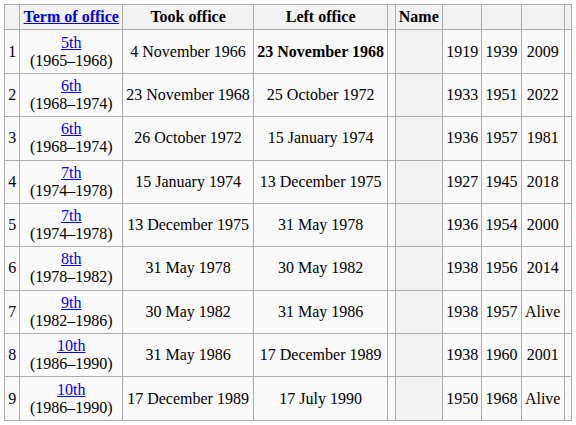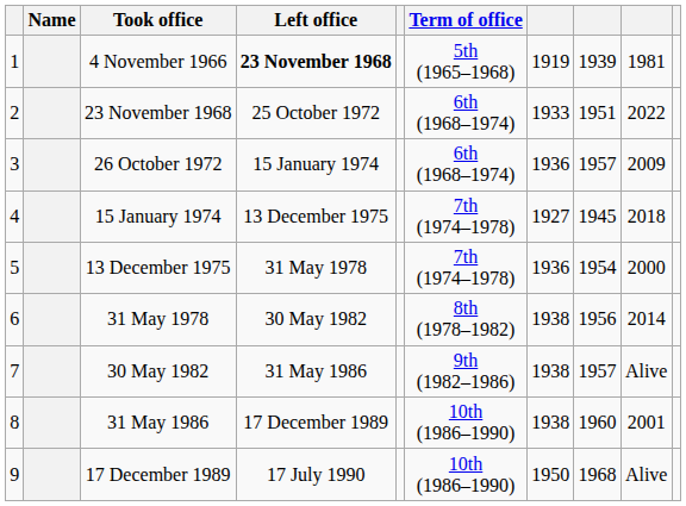 <table class="wikitable sortable" style=text-align:center>
 <tr>
 <th scope=col></th>
-<th scope=col><a href='#'>Term of office</a></th>
+<th scope=col>Name</th>
 <th scope=col>Took office</th>
 <th scope=col>Left office</th>
 <th scope=col></th>
-<th scope=col>Name</th>
+<th scope=col><a href='#'>Term of office</a></th>
 <th scope=col></th>
 <th scope=col></th>
 <th scope=col></th>
 <th scope=col class="unsortable"></th>
 </tr>
 <tr>
 <td>1</td>
-<td><a href='#'>5th</a><br>(1965–1968)</td>
+<th align="center" scope="row" style="font-weight:normal;"></th>
 <td>4 November 1966</td>
 <td><strong>23 November 1968</strong></td>
 <td></td>
-<th align="center" scope="row" style="font-weight:normal;"></th>
+<td><a href='#'>5th</a><br>(1965–1968)</td>
 <td>1919</td>
 <td>1939</td>
-<td>2009</td>
+<td>1981</td>
 <td></td>
 </tr>
 <tr>
 <td>2</td>
-<td><a href='#'>6th</a><br>(1968–1974)</td>
+<th align="center" scope="row" style="font-weight:normal;"></th>
 <td>23 November 1968</td>
 <td>25 October 1972</td>
 <td></td>
-<th align="center" scope="row" style="font-weight:normal;"></th>
+<td><a href='#'>6th</a><br>(1968–1974)</td>
 <td>1933</td>
 <td>1951</td>
 <td>2022</td>
 <td></td>
 </tr>
 <tr>
 <td>3</td>
-<td><a href='#'>6th</a><br>(1968–1974)</td>
+<th align="center" scope="row" style="font-weight:normal;"></th>
 <td>26 October 1972</td>
 <td>15 January 1974</td>
 <td></td>
-<th align="center" scope="row" style="font-weight:normal;"></th>
+<td><a href='#'>6th</a><br>(1968–1974)</td>
 <td>1936</td>
 <td>1957</td>
-<td>1981</td>
+<td>2009</td>
 <td></td>
 </tr>
 <tr>
 <td>4</td>
-<td><a href='#'>7th</a><br>(1974–1978)</td>
+<th align="center" scope="row" style="font-weight:normal;"></th>
 <td>15 January 1974</td>
 <td>13 December 1975</td>
 <td></td>
-<th align="center" scope="row" style="font-weight:normal;"></th>
+<td><a href='#'>7th</a><br>(1974–1978)</td>
 <td>1927</td>
 <td>1945</td>
 <td>2018</td>
 <td></td>
 </tr>
 <tr>
 <td>5</td>
-<td><a href='#'>7th</a><br>(1974–1978)</td>
+<th align="center" scope="row" style="font-weight:normal;"></th>
 <td>13 December 1975</td>
 <td>31 May 1978</td>
 <td></td>
-<th align="center" scope="row" style="font-weight:normal;"></th>
+<td><a href='#'>7th</a><br>(1974–1978)</td>
 <td>1936</td>
 <td>1954</td>
 <td>2000</td>
 <td></td>
 </tr>
 <tr>
 <td>6</td>
-<td><a href='#'>8th</a><br>(1978–1982)</td>
+<th align="center" scope="row" style="font-weight:normal;"></th>
 <td>31 May 1978</td>
 <td>30 May 1982</td>
 <td></td>
-<th align="center" scope="row" style="font-weight:normal;"></th>
+<td><a href='#'>8th</a><br>(1978–1982)</td>
 <td>1938</td>
 <td>1956</td>
 <td>2014</td>
 <td></td>
 </tr>
 <tr>
 <td>7</td>
-<td><a href='#'>9th</a><br>(1982–1986)</td>
+<th align="center" scope="row" style="font-weight:normal;"></th>
 <td>30 May 1982</td>
 <td>31 May 1986</td>
 <td></td>
-<th align="center" scope="row" style="font-weight:normal;"></th>
+<td><a href='#'>9th</a><br>(1982–1986)</td>
 <td>1938</td>
 <td>1957</td>
 <td>Alive</td>
 <td></td>
 </tr>
 <tr>
 <td>8</td>
-<td><a href='#'>10th</a><br>(1986–1990)</td>
+<th align="center" scope="row" style="font-weight:normal;"></th>
 <td>31 May 1986</td>
 <td>17 December 1989</td>
 <td></td>
-<th align="center" scope="row" style="font-weight:normal;"></th>
+<td><a href='#'>10th</a><br>(1986–1990)</td>
 <td>1938</td>
 <td>1960</td>
 <td>2001</td>
 <td></td>
 </tr>
 <tr>
 <td>9</td>
-<td><a href='#'>10th</a><br>(1986–1990)</td>
+<th align="center" scope="row" style="font-weight:normal;"></th>
 <td>17 December 1989</td>
 <td>17 July 1990</td>
 <td></td>
-<th align="center" scope="row" style="font-weight:normal;"></th>
+<td><a href='#'>10th</a><br>(1986–1990)</td>
 <td>1950</td>
 <td>1968</td>
 <td>Alive</td>
 <td></td>
 </tr>
 </table>
